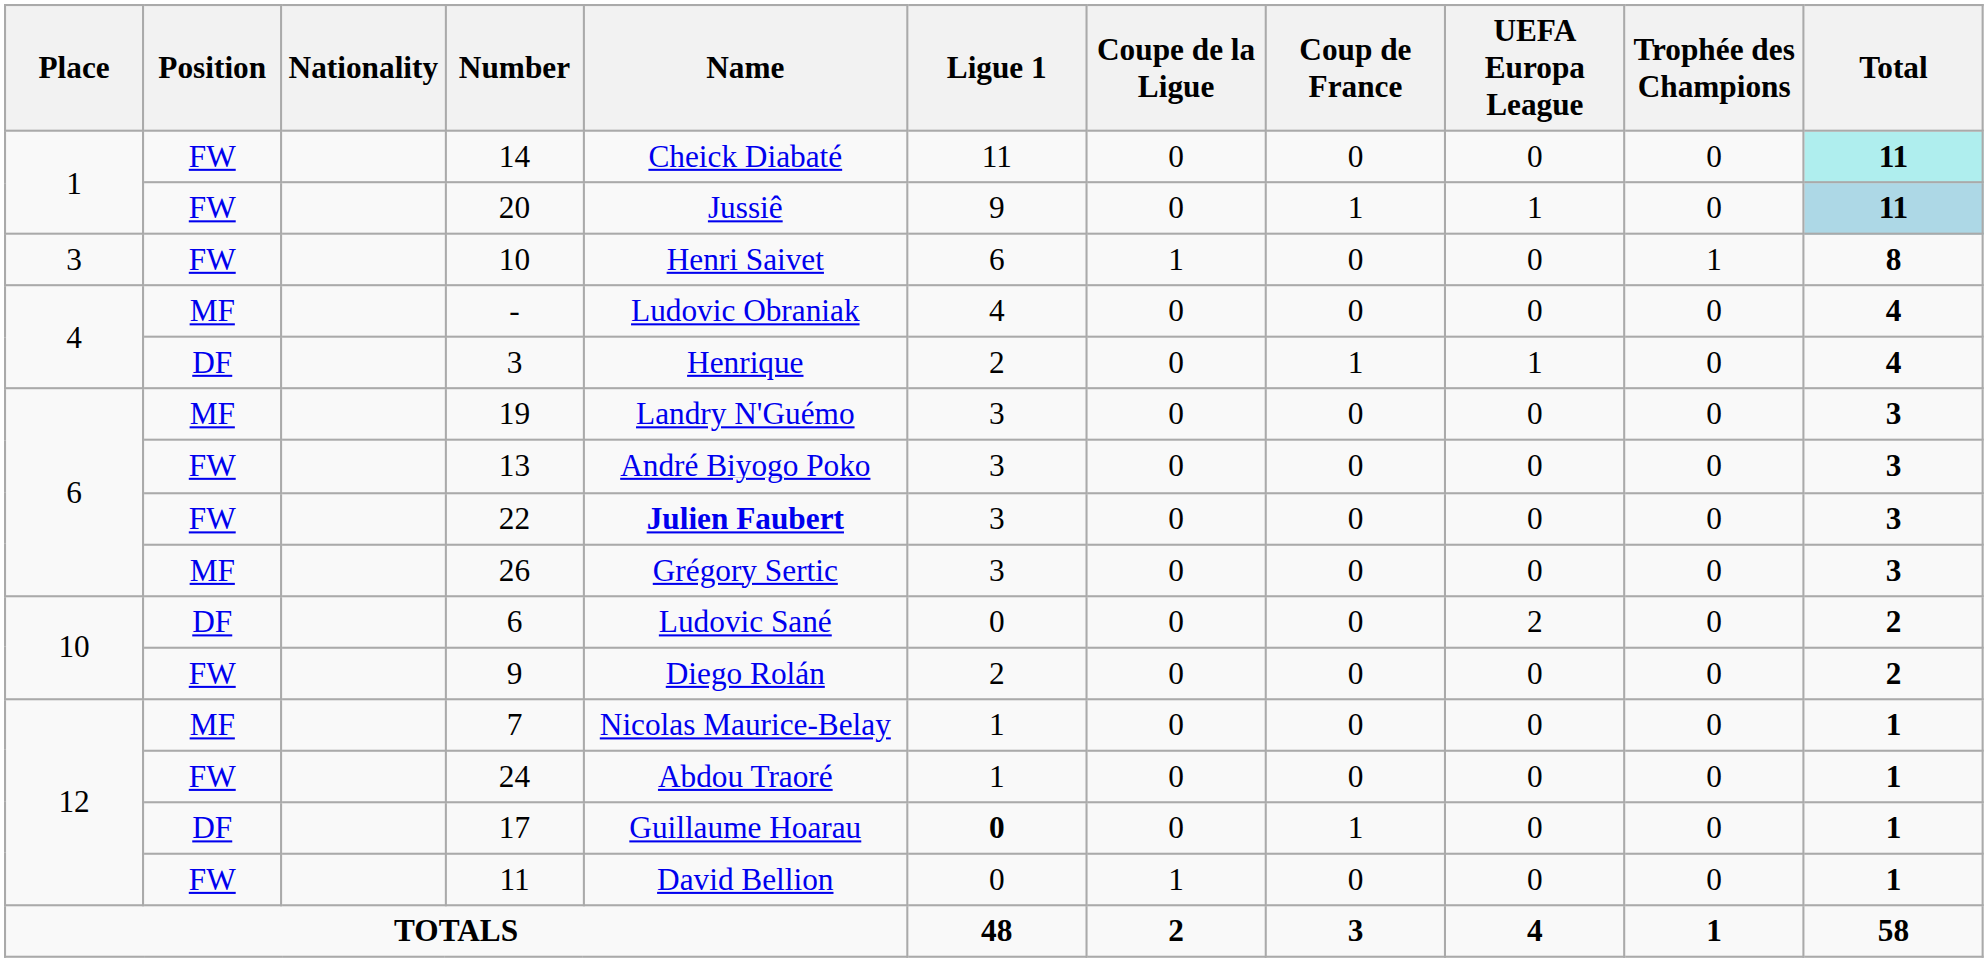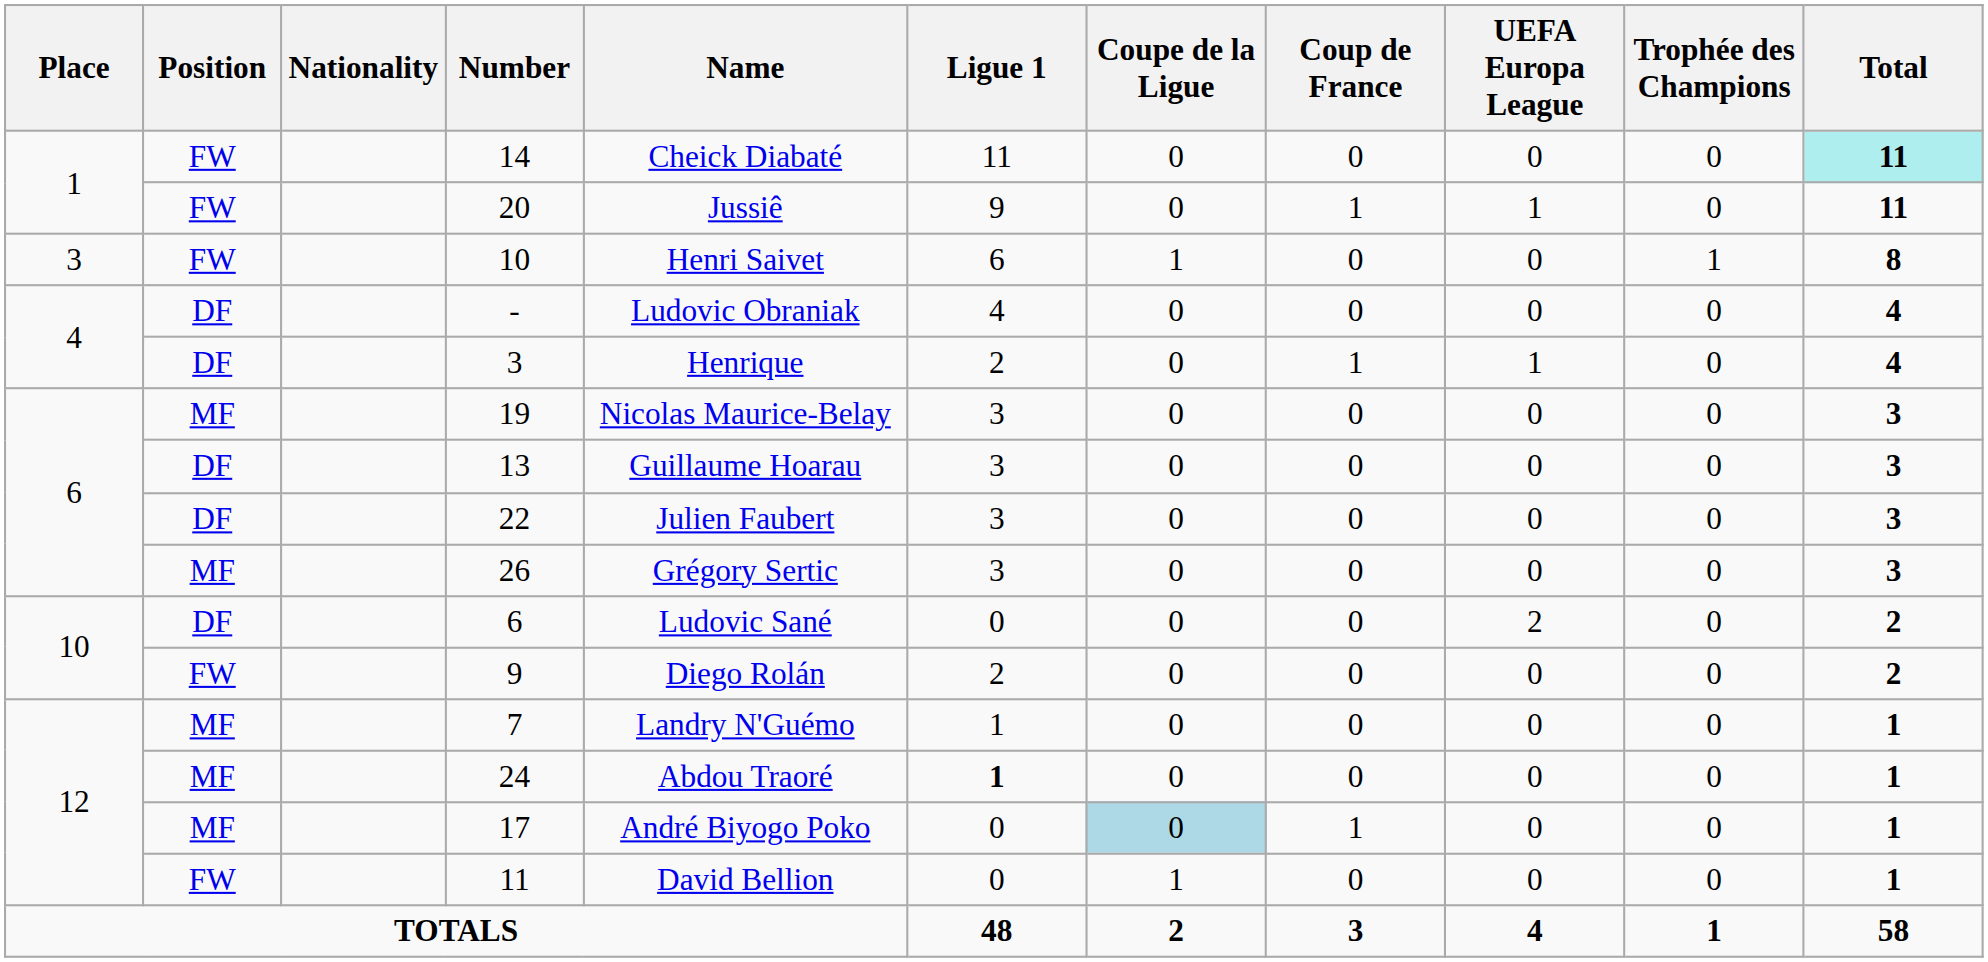 <table class="wikitable" style="font-size: 95%; text-align: center;">
 <tr>
 <th width=60>Place</th>
 <th width=60>Position</th>
 <th width=60>Nationality</th>
 <th width=60>Number</th>
 <th width=150>Name</th>
 <th width=80>Ligue 1</th>
 <th width=80>Coupe de la Ligue</th>
 <th width=80>Coup de France</th>
 <th width=80>UEFA Europa League</th>
 <th width=80>Trophée des Champions</th>
 <th width=80><strong>Total</strong></th>
 </tr>
 <tr>
 <td rowspan=2>1</td>
 <td><a href='#'>FW</a></td>
 <td></td>
 <td>14</td>
 <td><a href='#'>Cheick Diabaté</a></td>
 <td>11</td>
 <td>0</td>
 <td>0</td>
 <td>0</td>
 <td>0</td>
 <td style="background: paleturquoise;"><strong>11</strong></td>
 </tr>
 <tr>
 <td><a href='#'>FW</a></td>
 <td></td>
 <td>20</td>
 <td><a href='#'>Jussiê</a></td>
 <td>9</td>
 <td>0</td>
 <td>1</td>
 <td>1</td>
 <td>0</td>
-<td style="background: lightblue;"><strong>11</strong></td>
+<td><strong>11</strong></td>
 </tr>
 <tr>
 <td rowspan=1>3</td>
 <td><a href='#'>FW</a></td>
 <td></td>
 <td>10</td>
 <td><a href='#'>Henri Saivet</a></td>
 <td>6</td>
 <td>1</td>
 <td>0</td>
 <td>0</td>
 <td>1</td>
 <td><strong>8</strong></td>
 </tr>
 <tr>
 <td rowspan=2>4</td>
-<td><a href='#'>MF</a></td>
+<td><a href='#'>DF</a></td>
 <td></td>
 <td>-</td>
 <td><a href='#'>Ludovic Obraniak</a></td>
 <td>4</td>
 <td>0</td>
 <td>0</td>
 <td>0</td>
 <td>0</td>
 <td><strong>4</strong></td>
 </tr>
 <tr>
 <td><a href='#'>DF</a></td>
 <td></td>
 <td>3</td>
 <td><a href='#'>Henrique</a></td>
 <td>2</td>
 <td>0</td>
 <td>1</td>
 <td>1</td>
 <td>0</td>
 <td><strong>4</strong></td>
 </tr>
 <tr>
 <td rowspan=4>6</td>
 <td><a href='#'>MF</a></td>
 <td></td>
 <td>19</td>
-<td><a href='#'>Landry N'Guémo</a></td>
+<td><a href='#'>Nicolas Maurice-Belay</a></td>
 <td>3</td>
 <td>0</td>
 <td>0</td>
 <td>0</td>
 <td>0</td>
 <td><strong>3</strong></td>
 </tr>
 <tr>
-<td><a href='#'>FW</a></td>
+<td><a href='#'>DF</a></td>
 <td></td>
 <td>13</td>
-<td><a href='#'>André Biyogo Poko</a></td>
+<td><a href='#'>Guillaume Hoarau</a></td>
 <td>3</td>
 <td>0</td>
 <td>0</td>
 <td>0</td>
 <td>0</td>
 <td><strong>3</strong></td>
 </tr>
 <tr>
-<td><a href='#'>FW</a></td>
+<td><a href='#'>DF</a></td>
 <td></td>
 <td>22</td>
-<td><strong><a href='#'>Julien Faubert</a></strong></td>
+<td><a href='#'>Julien Faubert</a></td>
 <td>3</td>
 <td>0</td>
 <td>0</td>
 <td>0</td>
 <td>0</td>
 <td><strong>3</strong></td>
 </tr>
 <tr>
 <td><a href='#'>MF</a></td>
 <td></td>
 <td>26</td>
 <td><a href='#'>Grégory Sertic</a></td>
 <td>3</td>
 <td>0</td>
 <td>0</td>
 <td>0</td>
 <td>0</td>
 <td><strong>3</strong></td>
 </tr>
 <tr>
 <td rowspan=2>10</td>
 <td><a href='#'>DF</a></td>
 <td></td>
 <td>6</td>
 <td><a href='#'>Ludovic Sané</a></td>
 <td>0</td>
 <td>0</td>
 <td>0</td>
 <td>2</td>
 <td>0</td>
 <td><strong>2</strong></td>
 </tr>
 <tr>
 <td><a href='#'>FW</a></td>
 <td></td>
 <td>9</td>
 <td><a href='#'>Diego Rolán</a></td>
 <td>2</td>
 <td>0</td>
 <td>0</td>
 <td>0</td>
 <td>0</td>
 <td><strong>2</strong></td>
 </tr>
 <tr>
 <td rowspan=4>12</td>
 <td><a href='#'>MF</a></td>
 <td></td>
 <td>7</td>
-<td><a href='#'>Nicolas Maurice-Belay</a></td>
+<td><a href='#'>Landry N'Guémo</a></td>
 <td>1</td>
 <td>0</td>
 <td>0</td>
 <td>0</td>
 <td>0</td>
 <td><strong>1</strong></td>
 </tr>
 <tr>
-<td><a href='#'>FW</a></td>
+<td><a href='#'>MF</a></td>
 <td></td>
 <td>24</td>
 <td><a href='#'>Abdou Traoré</a></td>
-<td>1</td>
+<td><strong>1</strong></td>
 <td>0</td>
 <td>0</td>
 <td>0</td>
 <td>0</td>
 <td><strong>1</strong></td>
 </tr>
 <tr>
-<td><a href='#'>DF</a></td>
+<td><a href='#'>MF</a></td>
 <td></td>
 <td>17</td>
-<td><a href='#'>Guillaume Hoarau</a></td>
-<td><strong>0</strong></td>
+<td><a href='#'>André Biyogo Poko</a></td>
 <td>0</td>
+<td style="background: lightblue;">0</td>
 <td>1</td>
 <td>0</td>
 <td>0</td>
 <td><strong>1</strong></td>
 </tr>
 <tr>
 <td><a href='#'>FW</a></td>
 <td></td>
 <td>11</td>
 <td><a href='#'>David Bellion</a></td>
 <td>0</td>
 <td>1</td>
 <td>0</td>
 <td>0</td>
 <td>0</td>
 <td><strong>1</strong></td>
 </tr>
 <tr>
 <td colspan=5><strong>TOTALS</strong></td>
 <td><strong>48</strong></td>
 <td><strong>2</strong></td>
 <td><strong>3</strong></td>
 <td><strong>4</strong></td>
 <td><strong>1</strong></td>
 <td><strong>58</strong></td>
 </tr>
 </table>
